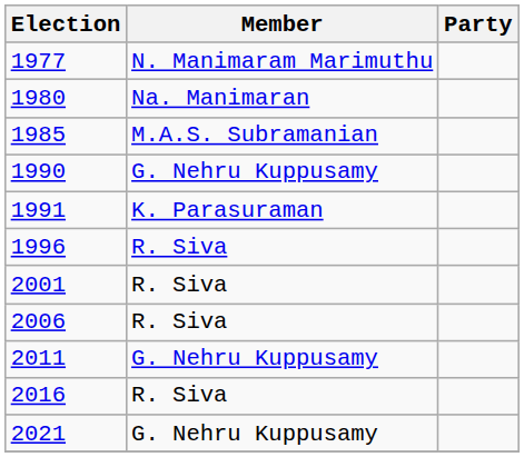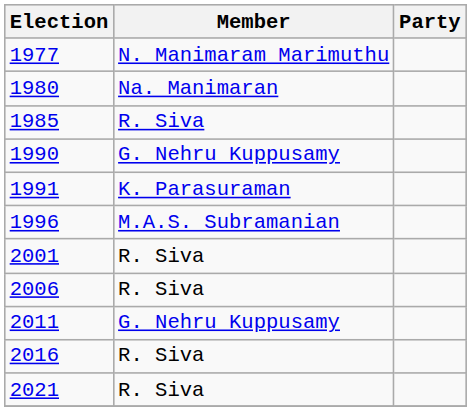 <table class="wikitable sortable">
 <tr>
 <th>Election</th>
 <th>Member</th>
 <th colspan="2">Party</th>
 </tr>
 <tr>
 <td><a href='#'>1977</a></td>
 <td><a href='#'>N. Manimaram Marimuthu</a></td>
 <td></td>
 </tr>
 <tr>
 <td><a href='#'>1980</a></td>
 <td><a href='#'>Na. Manimaran</a></td>
 <td></td>
 </tr>
 <tr>
 <td><a href='#'>1985</a></td>
-<td><a href='#'>M.A.S. Subramanian</a></td>
+<td><a href='#'>R. Siva</a></td>
 <td></td>
 </tr>
 <tr>
 <td><a href='#'>1990</a></td>
 <td><a href='#'>G. Nehru Kuppusamy</a></td>
 <td></td>
 </tr>
 <tr>
 <td><a href='#'>1991</a></td>
 <td><a href='#'>K. Parasuraman</a></td>
 <td></td>
 </tr>
 <tr>
 <td><a href='#'>1996</a></td>
-<td><a href='#'>R. Siva</a></td>
+<td><a href='#'>M.A.S. Subramanian</a></td>
 <td></td>
 </tr>
 <tr>
 <td><a href='#'>2001</a></td>
 <td>R. Siva</td>
 <td></td>
 </tr>
 <tr>
 <td><a href='#'>2006</a></td>
 <td>R. Siva</td>
 <td></td>
 </tr>
 <tr>
 <td><a href='#'>2011</a></td>
 <td><a href='#'>G. Nehru Kuppusamy</a></td>
 <td></td>
 </tr>
 <tr>
 <td><a href='#'>2016</a></td>
 <td>R. Siva</td>
 <td></td>
 </tr>
 <tr>
 <td><a href='#'>2021</a></td>
-<td>G. Nehru Kuppusamy</td>
+<td>R. Siva</td>
 <td></td>
 </tr>
 <tr>
 </tr>
 </table>
